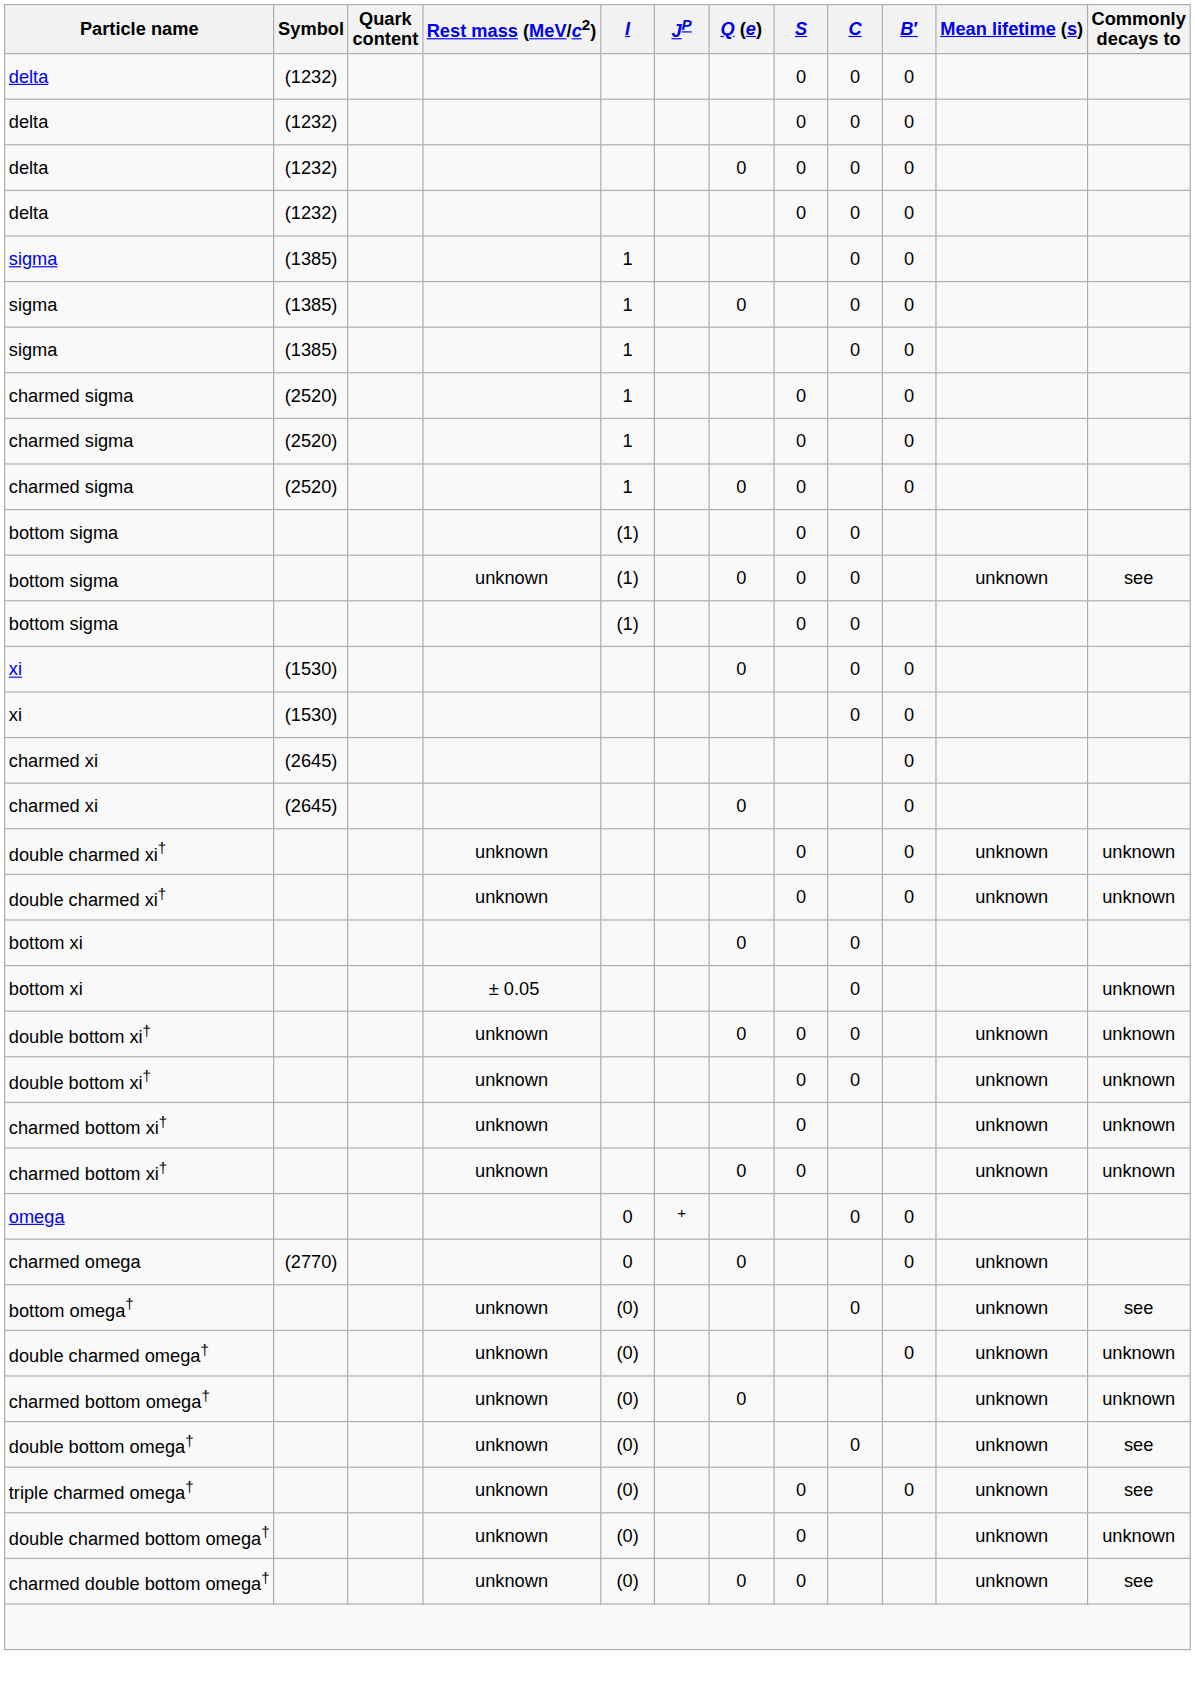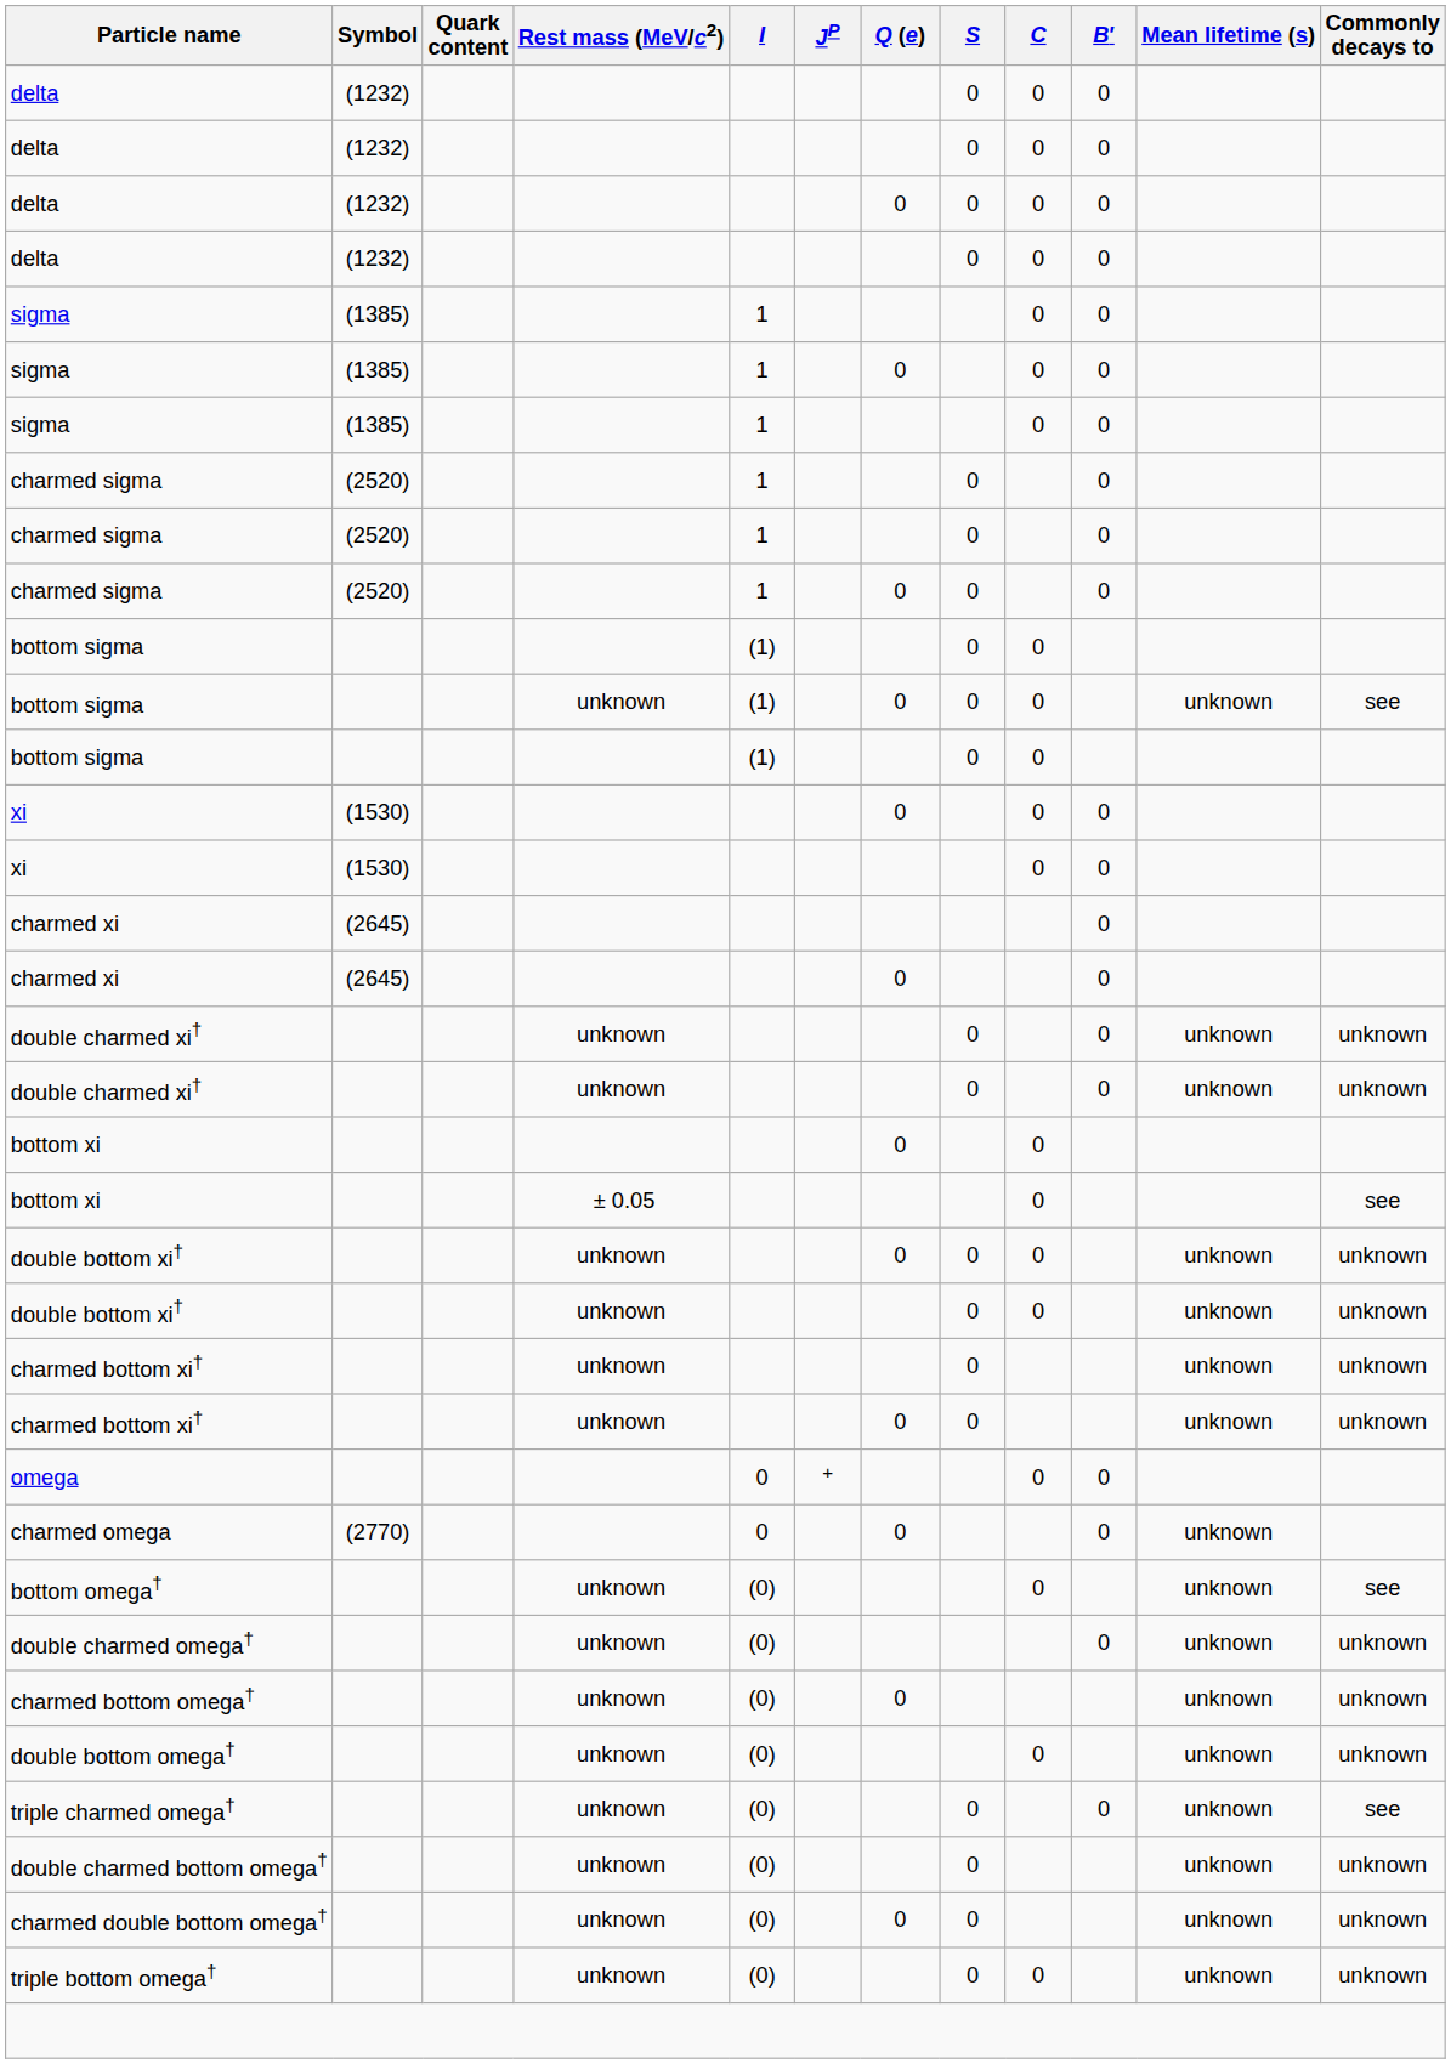 <table class="wikitable sortable" style="text-align: center; margin-right:0;">
 <tr>
 <th class=unsortable>Particle name</th>
 <th>Symbol</th>
 <th>Quark<br>content</th>
 <th><a href='#'>Rest mass</a> (<a href='#'>MeV</a>/<a href='#'><em>c</em></a><sup>2</sup>)</th>
 <th width="40"><a href='#'><em>I</em></a></th>
 <th width="40"><a href='#'><em>J</em></a><sup><a href='#'><em>P</em></a></sup></th>
 <th width="50"><a href='#'><em>Q</em></a> (<a href='#'><em>e</em></a>)</th>
 <th width="40"><a href='#'><em>S</em></a></th>
 <th width="40"><a href='#'><em>C</em></a></th>
 <th width="40"><a href='#'><em>B</em>′</a></th>
 <th data-sort-type=number><a href='#'>Mean lifetime</a> (<a href='#'>s</a>)</th>
 <th class=unsortable>Commonly<br>decays to</th>
 </tr>
 <tr style="height:40px">
 <td align="left"><a href='#'>delta</a></td>
 <td>(1232)</td>
 <td></td>
 <td></td>
 <td></td>
 <td></td>
 <td></td>
 <td>0</td>
 <td>0</td>
 <td>0</td>
 <td><sup></sup></td>
 <td></td>
 </tr>
 <tr style="height:40px">
 <td align="left">delta</td>
 <td>(1232)</td>
 <td></td>
 <td></td>
 <td></td>
 <td></td>
 <td></td>
 <td>0</td>
 <td>0</td>
 <td>0</td>
 <td><sup></sup></td>
 <td></td>
 </tr>
 <tr style="height:40px">
 <td align="left">delta</td>
 <td>(1232)</td>
 <td></td>
 <td></td>
 <td></td>
 <td></td>
 <td>0</td>
 <td>0</td>
 <td>0</td>
 <td>0</td>
 <td><sup></sup></td>
 <td></td>
 </tr>
 <tr style="height:40px">
 <td align="left">delta</td>
 <td>(1232)</td>
 <td></td>
 <td></td>
 <td></td>
 <td></td>
 <td></td>
 <td>0</td>
 <td>0</td>
 <td>0</td>
 <td><sup></sup></td>
 <td></td>
 </tr>
 <tr style="height:40px">
 <td align="left"><a href='#'>sigma</a></td>
 <td>(1385)</td>
 <td></td>
 <td></td>
 <td>1</td>
 <td></td>
 <td></td>
 <td></td>
 <td>0</td>
 <td>0</td>
 <td><sup></sup></td>
 <td></td>
 </tr>
 <tr style="height:40px">
 <td align="left">sigma</td>
 <td>(1385)</td>
 <td></td>
 <td></td>
 <td>1</td>
 <td></td>
 <td>0</td>
 <td></td>
 <td>0</td>
 <td>0</td>
 <td><sup></sup></td>
 <td></td>
 </tr>
 <tr style="height:40px">
 <td align="left">sigma</td>
 <td>(1385)</td>
 <td></td>
 <td></td>
 <td>1</td>
 <td></td>
 <td></td>
 <td></td>
 <td>0</td>
 <td>0</td>
 <td><sup></sup></td>
 <td></td>
 </tr>
 <tr style="height:40px">
 <td align="left">charmed sigma</td>
 <td>(2520)</td>
 <td></td>
 <td></td>
 <td>1</td>
 <td></td>
 <td></td>
 <td>0</td>
 <td></td>
 <td>0</td>
 <td><sup></sup></td>
 <td></td>
 </tr>
 <tr style="height:40px">
 <td align="left">charmed sigma</td>
 <td>(2520)</td>
 <td></td>
 <td></td>
 <td>1</td>
 <td></td>
 <td></td>
 <td>0</td>
 <td></td>
 <td>0</td>
 <td><sup></sup></td>
 <td></td>
 </tr>
 <tr style="height:40px">
 <td align="left">charmed sigma</td>
 <td>(2520)</td>
 <td></td>
 <td></td>
 <td>1</td>
 <td></td>
 <td>0</td>
 <td>0</td>
 <td></td>
 <td>0</td>
 <td><sup></sup></td>
 <td></td>
 </tr>
 <tr style="height:40px">
 <td align="left">bottom sigma</td>
 <td></td>
 <td></td>
 <td></td>
 <td>(1)</td>
 <td></td>
 <td></td>
 <td>0</td>
 <td>0</td>
 <td></td>
 <td><sup></sup></td>
 <td></td>
 </tr>
 <tr style="height:40px">
 <td align="left">bottom sigma<sup></sup></td>
 <td></td>
 <td></td>
 <td>unknown</td>
 <td>(1)</td>
 <td></td>
 <td>0</td>
 <td>0</td>
 <td>0</td>
 <td></td>
 <td>unknown</td>
 <td>see </td>
 </tr>
 <tr style="height:40px">
 <td align="left">bottom sigma</td>
 <td></td>
 <td></td>
 <td></td>
 <td>(1)</td>
 <td></td>
 <td></td>
 <td>0</td>
 <td>0</td>
 <td></td>
 <td><sup></sup></td>
 <td></td>
 </tr>
 <tr style="height:40px">
 <td align="left"><a href='#'>xi</a></td>
 <td>(1530)</td>
 <td></td>
 <td></td>
 <td></td>
 <td></td>
 <td>0</td>
 <td></td>
 <td>0</td>
 <td>0</td>
 <td><sup></sup></td>
 <td></td>
 </tr>
 <tr style="height:40px">
 <td align="left">xi</td>
 <td>(1530)</td>
 <td></td>
 <td></td>
 <td></td>
 <td></td>
 <td></td>
 <td></td>
 <td>0</td>
 <td>0</td>
 <td><sup></sup></td>
 <td></td>
 </tr>
 <tr style="height:40px">
 <td align="left">charmed xi</td>
 <td>(2645)</td>
 <td></td>
 <td></td>
 <td></td>
 <td></td>
 <td></td>
 <td></td>
 <td></td>
 <td>0</td>
 <td><sup></sup></td>
 <td></td>
 </tr>
 <tr style="height:40px">
 <td align="left">charmed xi</td>
 <td>(2645)</td>
 <td></td>
 <td></td>
 <td></td>
 <td></td>
 <td>0</td>
 <td></td>
 <td></td>
 <td>0</td>
 <td><sup></sup></td>
 <td></td>
 </tr>
 <tr style="height:40px">
 <td align="left">double charmed xi<sup>†</sup></td>
 <td></td>
 <td></td>
 <td>unknown</td>
 <td></td>
 <td></td>
 <td></td>
 <td>0</td>
 <td></td>
 <td>0</td>
 <td>unknown</td>
 <td>unknown</td>
 </tr>
 <tr style="height:40px">
 <td align="left">double charmed xi<sup>†</sup></td>
 <td></td>
 <td></td>
 <td>unknown</td>
 <td></td>
 <td></td>
 <td></td>
 <td>0</td>
 <td></td>
 <td>0</td>
 <td>unknown</td>
 <td>unknown</td>
 </tr>
 <tr style="height:40px">
 <td align="left">bottom xi</td>
 <td></td>
 <td></td>
 <td></td>
 <td></td>
 <td></td>
 <td>0</td>
 <td></td>
 <td>0</td>
 <td></td>
 <td><sup></sup></td>
 <td></td>
 </tr>
 <tr style="height:40px">
 <td align="left">bottom xi</td>
 <td></td>
 <td></td>
 <td> ± 0.05</td>
 <td></td>
 <td></td>
 <td></td>
 <td></td>
 <td>0</td>
 <td></td>
 <td><sup></sup></td>
-<td>unknown</td>
+<td>see </td>
 </tr>
 <tr style="height:40px">
 <td align="left">double bottom xi<sup>†</sup></td>
 <td></td>
 <td></td>
 <td>unknown</td>
 <td></td>
 <td></td>
 <td>0</td>
 <td>0</td>
 <td>0</td>
 <td></td>
 <td>unknown</td>
 <td>unknown</td>
 </tr>
 <tr style="height:40px">
 <td align="left">double bottom xi<sup>†</sup></td>
 <td></td>
 <td></td>
 <td>unknown</td>
 <td></td>
 <td></td>
 <td></td>
 <td>0</td>
 <td>0</td>
 <td></td>
 <td>unknown</td>
 <td>unknown</td>
 </tr>
 <tr style="height:40px">
 <td align="left">charmed bottom xi<sup>†</sup></td>
 <td></td>
 <td></td>
 <td>unknown</td>
 <td></td>
 <td></td>
 <td></td>
 <td>0</td>
 <td></td>
 <td></td>
 <td>unknown</td>
 <td>unknown</td>
 </tr>
 <tr style="height:40px">
 <td align="left">charmed bottom xi<sup>†</sup></td>
 <td></td>
 <td></td>
 <td>unknown</td>
 <td></td>
 <td></td>
 <td>0</td>
 <td>0</td>
 <td></td>
 <td></td>
 <td>unknown</td>
 <td>unknown</td>
 </tr>
 <tr style="height:40px">
 <td align="left"><a href='#'>omega</a></td>
 <td></td>
 <td></td>
 <td></td>
 <td>0</td>
 <td><sup>+</sup></td>
 <td></td>
 <td></td>
 <td>0</td>
 <td>0</td>
 <td><sup></sup></td>
 <td></td>
 </tr>
 <tr style="height:40px">
 <td align="left">charmed omega</td>
 <td>(2770)</td>
 <td></td>
 <td></td>
 <td>0</td>
 <td></td>
 <td>0</td>
 <td></td>
 <td></td>
 <td>0</td>
 <td>unknown</td>
 <td></td>
 </tr>
 <tr style="height:40px">
 <td align="left">bottom omega<sup>†</sup></td>
 <td></td>
 <td></td>
 <td>unknown</td>
 <td>(0)</td>
 <td></td>
 <td></td>
 <td></td>
 <td>0</td>
 <td></td>
 <td>unknown</td>
 <td>see </td>
 </tr>
 <tr style="height:40px">
 <td align="left">double charmed omega<sup>†</sup></td>
 <td></td>
 <td></td>
 <td>unknown</td>
 <td>(0)</td>
 <td></td>
 <td></td>
 <td></td>
 <td></td>
 <td>0</td>
 <td>unknown</td>
 <td>unknown</td>
 </tr>
 <tr style="height:40px">
 <td align="left">charmed bottom omega<sup>†</sup></td>
 <td></td>
 <td></td>
 <td>unknown</td>
 <td>(0)</td>
 <td></td>
 <td>0</td>
 <td></td>
 <td></td>
 <td></td>
 <td>unknown</td>
 <td>unknown</td>
 </tr>
 <tr style="height:40px">
 <td align="left">double bottom omega<sup>†</sup></td>
 <td></td>
 <td></td>
 <td>unknown</td>
 <td>(0)</td>
 <td></td>
 <td></td>
 <td></td>
 <td>0</td>
 <td></td>
 <td>unknown</td>
-<td>see </td>
+<td>unknown</td>
 </tr>
 <tr style="height:40px">
 <td align="left">triple charmed omega<sup>†</sup></td>
 <td></td>
 <td></td>
 <td>unknown</td>
 <td>(0)</td>
 <td></td>
 <td></td>
 <td>0</td>
 <td></td>
 <td>0</td>
 <td>unknown</td>
 <td>see </td>
 </tr>
 <tr style="height:40px">
 <td align="left">double charmed bottom omega<sup>†</sup></td>
 <td></td>
 <td></td>
 <td>unknown</td>
 <td>(0)</td>
 <td></td>
 <td></td>
 <td>0</td>
 <td></td>
 <td></td>
 <td>unknown</td>
 <td>unknown</td>
 </tr>
 <tr style="height:40px">
 <td align="left">charmed double bottom omega<sup>†</sup></td>
 <td></td>
 <td></td>
 <td>unknown</td>
 <td>(0)</td>
 <td></td>
 <td>0</td>
 <td>0</td>
 <td></td>
 <td></td>
 <td>unknown</td>
-<td>see </td>
+<td>unknown</td>
+</tr>
+<tr style="height:40px">
+<td align="left">triple bottom omega<sup>†</sup></td>
+<td></td>
+<td></td>
+<td>unknown</td>
+<td>(0)</td>
+<td></td>
+<td></td>
+<td>0</td>
+<td>0</td>
+<td></td>
+<td>unknown</td>
+<td>unknown</td>
 </tr>
 <tr style="height:40px">
 </tr>
 </table>
